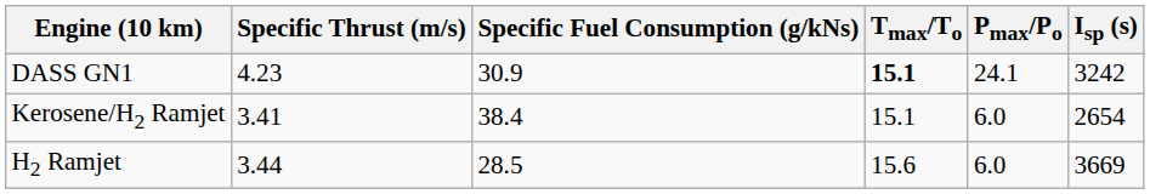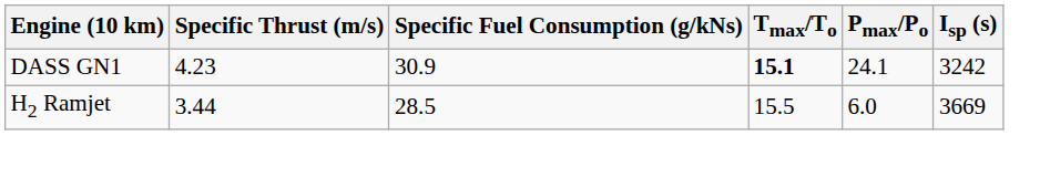 <table class="wikitable">
 <tr>
 <th>Engine (10 km)</th>
 <th>Specific Thrust (m/s)</th>
 <th>Specific Fuel Consumption (g/kNs)</th>
 <th>T<sub>max</sub>/T<sub>o</sub></th>
 <th>P<sub>max</sub>/P<sub>o</sub></th>
 <th>I<sub>sp</sub> (s)</th>
 </tr>
 <tr>
 <td>DASS GN1</td>
 <td>4.23</td>
 <td>30.9</td>
 <td><strong>15.1</strong></td>
 <td>24.1</td>
 <td>3242</td>
 </tr>
 <tr>
-<td>Kerosene/H<sub>2</sub> Ramjet</td>
-<td>3.41</td>
-<td>38.4</td>
-<td>15.1</td>
-<td>6.0</td>
-<td>2654</td>
-</tr>
-<tr>
 <td>H<sub>2</sub> Ramjet</td>
 <td>3.44</td>
 <td>28.5</td>
-<td>15.6</td>
+<td>15.5</td>
 <td>6.0</td>
 <td>3669</td>
 </tr>
 </table>
